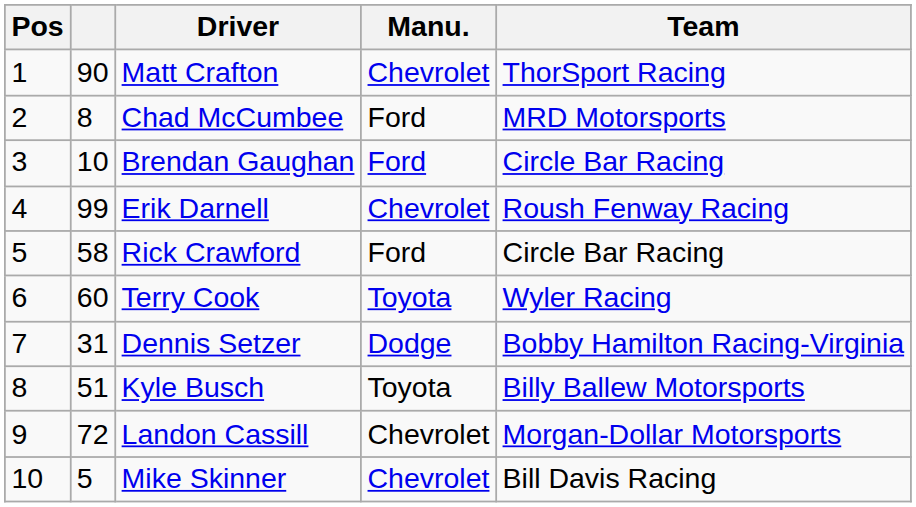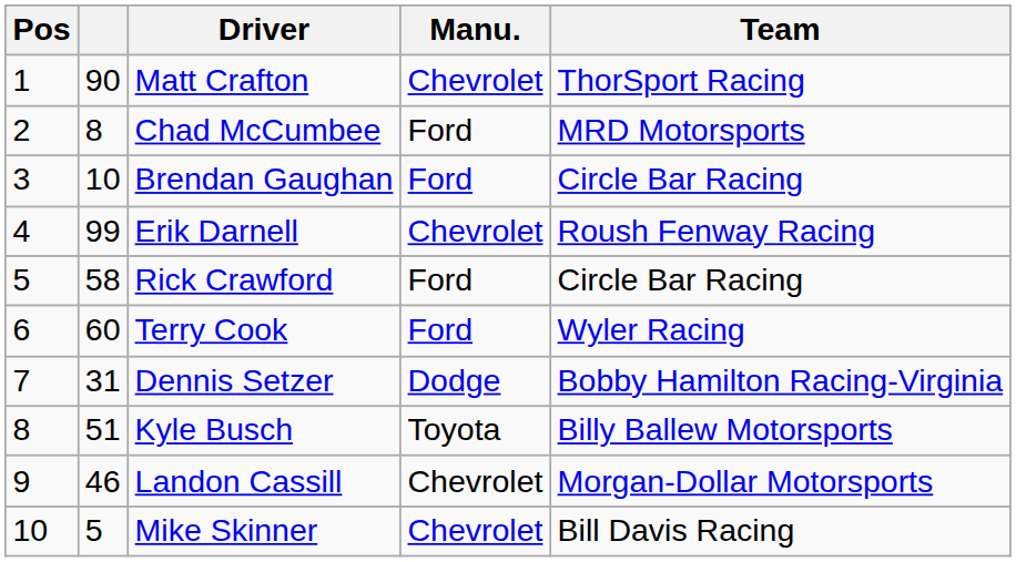 <table class="wikitable">
 <tr>
 <th>Pos</th>
 <th></th>
 <th>Driver</th>
 <th>Manu.</th>
 <th>Team</th>
 </tr>
 <tr>
 <td>1</td>
 <td>90</td>
 <td><a href='#'>Matt Crafton</a></td>
 <td><a href='#'>Chevrolet</a></td>
 <td><a href='#'>ThorSport Racing</a></td>
 </tr>
 <tr>
 <td>2</td>
 <td>8</td>
 <td><a href='#'>Chad McCumbee</a></td>
 <td>Ford</td>
 <td><a href='#'>MRD Motorsports</a></td>
 </tr>
 <tr>
 <td>3</td>
 <td>10</td>
 <td><a href='#'>Brendan Gaughan</a></td>
 <td><a href='#'>Ford</a></td>
 <td><a href='#'>Circle Bar Racing</a></td>
 </tr>
 <tr>
 <td>4</td>
 <td>99</td>
 <td><a href='#'>Erik Darnell</a></td>
 <td><a href='#'>Chevrolet</a></td>
 <td><a href='#'>Roush Fenway Racing</a></td>
 </tr>
 <tr>
 <td>5</td>
 <td>58</td>
 <td><a href='#'>Rick Crawford</a></td>
 <td>Ford</td>
 <td>Circle Bar Racing</td>
 </tr>
 <tr>
 <td>6</td>
 <td>60</td>
 <td><a href='#'>Terry Cook</a></td>
-<td><a href='#'>Toyota</a></td>
+<td><a href='#'>Ford</a></td>
 <td><a href='#'>Wyler Racing</a></td>
 </tr>
 <tr>
 <td>7</td>
 <td>31</td>
 <td><a href='#'>Dennis Setzer</a></td>
 <td><a href='#'>Dodge</a></td>
 <td><a href='#'>Bobby Hamilton Racing-Virginia</a></td>
 </tr>
 <tr>
 <td>8</td>
 <td>51</td>
 <td><a href='#'>Kyle Busch</a></td>
 <td>Toyota</td>
 <td><a href='#'>Billy Ballew Motorsports</a></td>
 </tr>
 <tr>
 <td>9</td>
-<td>72</td>
+<td>46</td>
 <td><a href='#'>Landon Cassill</a></td>
 <td>Chevrolet</td>
 <td><a href='#'>Morgan-Dollar Motorsports</a></td>
 </tr>
 <tr>
 <td>10</td>
 <td>5</td>
 <td><a href='#'>Mike Skinner</a></td>
 <td><a href='#'>Chevrolet</a></td>
 <td>Bill Davis Racing</td>
 </tr>
 </table>
